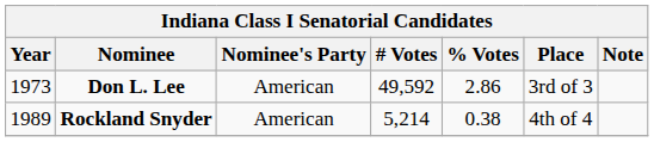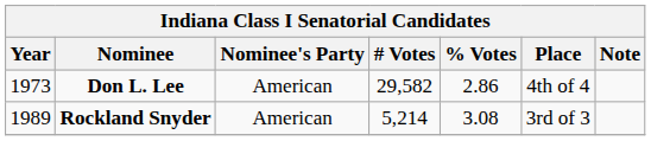 <table class=wikitable style="text-align:center;">
 <tr bgcolor=lightgrey>
 <th colspan="7">Indiana Class I Senatorial Candidates</th>
 </tr>
 <tr bgcolor=lightgrey>
 <th>Year</th>
 <th>Nominee</th>
 <th>Nominee's Party</th>
 <th># Votes</th>
 <th>% Votes</th>
 <th>Place</th>
 <th>Note</th>
 </tr>
 <tr>
 <td>1973</td>
 <td><strong>Don L. Lee</strong></td>
 <td>American</td>
-<td>49,592</td>
+<td>29,582</td>
 <td>2.86</td>
-<td>3rd of 3</td>
+<td>4th of 4</td>
 <td></td>
 </tr>
 <tr>
 <td>1989</td>
 <td><strong>Rockland Snyder</strong></td>
 <td>American</td>
 <td>5,214</td>
-<td>0.38</td>
-<td>4th of 4</td>
+<td>3.08</td>
+<td>3rd of 3</td>
 <td></td>
 </tr>
 <tr>
 </tr>
 </table>
